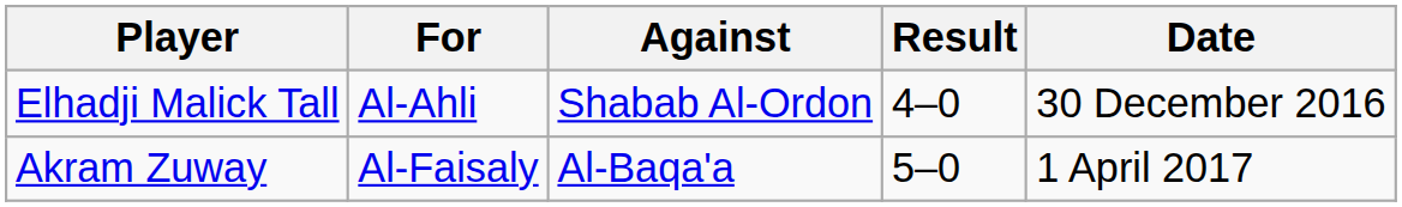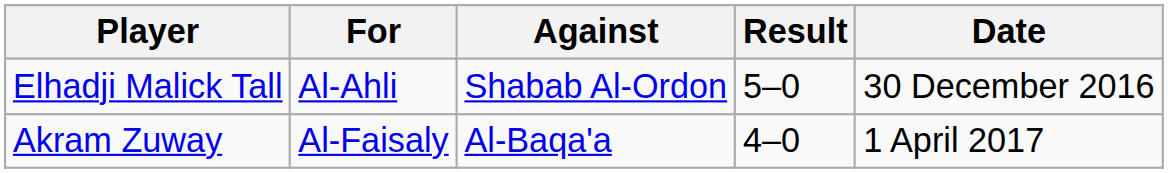 <table class="wikitable">
 <tr>
 <th>Player</th>
 <th>For</th>
 <th>Against</th>
 <th style="text-align:center;">Result</th>
 <th>Date</th>
 </tr>
 <tr>
 <td> <a href='#'>Elhadji Malick Tall</a></td>
 <td><a href='#'>Al-Ahli</a></td>
 <td><a href='#'>Shabab Al-Ordon</a></td>
-<td>4–0</td>
+<td>5–0</td>
 <td>30 December 2016</td>
 </tr>
 <tr>
 <td> <a href='#'>Akram Zuway</a></td>
 <td><a href='#'>Al-Faisaly</a></td>
 <td><a href='#'>Al-Baqa'a</a></td>
-<td>5–0</td>
+<td>4–0</td>
 <td>1 April 2017</td>
 </tr>
 </table>
